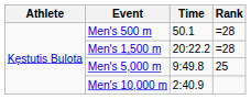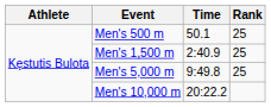 <table class="wikitable" border="1" style="font-size:90%">
 <tr>
 <th>Athlete</th>
 <th>Event</th>
 <th>Time</th>
 <th>Rank</th>
 </tr>
 <tr>
 <td rowspan="4"><a href='#'>Kęstutis Bulota</a></td>
 <td><a href='#'>Men's 500 m</a></td>
 <td>50.1</td>
-<td>=28</td>
+<td>25</td>
 </tr>
 <tr>
 <td><a href='#'>Men's 1,500 m</a></td>
-<td>20:22.2</td>
-<td>=28</td>
+<td>2:40.9</td>
+<td>25</td>
 </tr>
 <tr>
 <td><a href='#'>Men's 5,000 m</a></td>
 <td>9:49.8</td>
 <td>25</td>
 </tr>
 <tr>
 <td><a href='#'>Men's 10,000 m</a></td>
-<td>2:40.9</td>
+<td>20:22.2</td>
 <td></td>
 </tr>
 </table>
